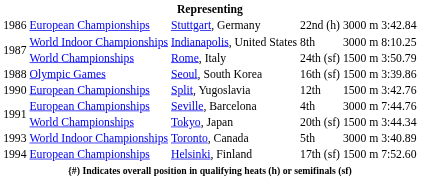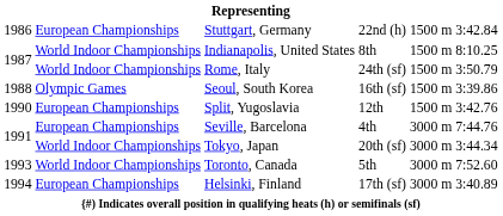 <table>
 <tr>
 <th colspan=6>Representing </th>
 </tr>
 <tr>
 <td>1986</td>
 <td><a href='#'>European Championships</a></td>
 <td><a href='#'>Stuttgart</a>, Germany</td>
 <td>22nd (h)</td>
-<td>3000 m</td>
+<td>1500 m</td>
 <td>3:42.84</td>
 </tr>
 <tr>
 <td rowspan=2>1987</td>
 <td><a href='#'>World Indoor Championships</a></td>
 <td><a href='#'>Indianapolis</a>, United States</td>
 <td>8th</td>
-<td>3000 m</td>
+<td>1500 m</td>
 <td>8:10.25</td>
 </tr>
 <tr>
-<td><a href='#'>World Championships</a></td>
+<td><a href='#'>World Indoor Championships</a></td>
 <td><a href='#'>Rome</a>, Italy</td>
 <td>24th (sf)</td>
 <td>1500 m</td>
 <td>3:50.79</td>
 </tr>
 <tr>
 <td>1988</td>
 <td><a href='#'>Olympic Games</a></td>
 <td><a href='#'>Seoul</a>, South Korea</td>
 <td>16th (sf)</td>
 <td>1500 m</td>
 <td>3:39.86</td>
 </tr>
 <tr>
 <td>1990</td>
 <td><a href='#'>European Championships</a></td>
 <td><a href='#'>Split</a>, Yugoslavia</td>
 <td>12th</td>
 <td>1500 m</td>
 <td>3:42.76</td>
 </tr>
 <tr>
 <td rowspan=2>1991</td>
 <td><a href='#'>European Championships</a></td>
 <td><a href='#'>Seville</a>, Barcelona</td>
 <td>4th</td>
 <td>3000 m</td>
 <td>7:44.76</td>
 </tr>
 <tr>
-<td><a href='#'>World Championships</a></td>
+<td><a href='#'>World Indoor Championships</a></td>
 <td><a href='#'>Tokyo</a>, Japan</td>
 <td>20th (sf)</td>
-<td>1500 m</td>
+<td>3000 m</td>
 <td>3:44.34</td>
 </tr>
 <tr>
 <td>1993</td>
 <td><a href='#'>World Indoor Championships</a></td>
 <td><a href='#'>Toronto</a>, Canada</td>
 <td>5th</td>
 <td>3000 m</td>
-<td>3:40.89</td>
+<td>7:52.60</td>
 </tr>
 <tr>
 <td>1994</td>
 <td><a href='#'>European Championships</a></td>
 <td><a href='#'>Helsinki</a>, Finland</td>
 <td>17th (sf)</td>
-<td>1500 m</td>
-<td>7:52.60</td>
+<td>3000 m</td>
+<td>3:40.89</td>
 </tr>
 <tr>
 <th colspan=6><small> {#) Indicates overall position in qualifying heats (h) or semifinals (sf)</small></th>
 </tr>
 </table>
